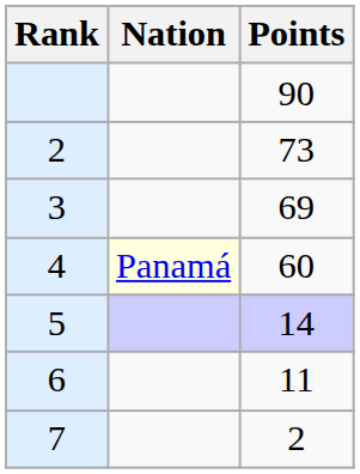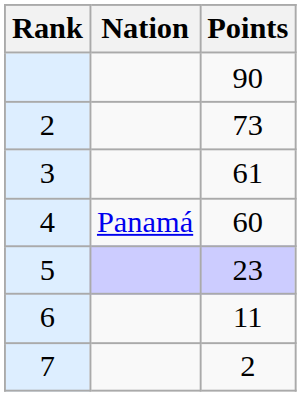 <table class="wikitable sortable" style="text-align:center">
 <tr>
 <th>Rank</th>
 <th>Nation</th>
 <th>Points</th>
 </tr>
 <tr>
 <td bgcolor = DDEEFF></td>
 <td align=left></td>
 <td>90</td>
 </tr>
 <tr>
 <td bgcolor = DDEEFF>2</td>
 <td align=left></td>
 <td>73</td>
 </tr>
 <tr>
 <td bgcolor = DDEEFF>3</td>
 <td align=left></td>
-<td>69</td>
+<td>61</td>
 </tr>
 <tr>
 <td bgcolor = DDEEFF>4</td>
-<td align=left style="background: lightyellow;"> <a href='#'>Panamá</a></td>
+<td align=left> <a href='#'>Panamá</a></td>
 <td>60</td>
 </tr>
 <tr style="background-color:#ccccff">
 <td bgcolor = DDEEFF>5</td>
 <td align=left></td>
-<td>14</td>
+<td>23</td>
 </tr>
 <tr>
 <td bgcolor = DDEEFF>6</td>
 <td align=left></td>
 <td>11</td>
 </tr>
 <tr>
 <td bgcolor = DDEEFF>7</td>
 <td align=left></td>
 <td>2</td>
 </tr>
 </table>
